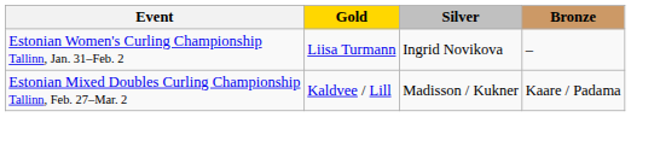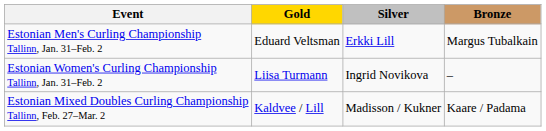 <table class="wikitable">
 <tr>
 <th>Event</th>
 <th style="background:gold">Gold</th>
 <th style="background:silver">Silver</th>
 <th style="background:#cc9966">Bronze</th>
+</tr>
+<tr>
+<td><a href='#'>Estonian Men's Curling Championship</a> <br> <small><a href='#'>Tallinn</a>, Jan. 31–Feb. 2</small></td>
+<td>Eduard Veltsman</td>
+<td><a href='#'>Erkki Lill</a></td>
+<td>Margus Tubalkain</td>
 </tr>
 <tr>
 <td><a href='#'>Estonian Women's Curling Championship</a> <br> <small><a href='#'>Tallinn</a>, Jan. 31–Feb. 2</small></td>
 <td><a href='#'>Liisa Turmann</a></td>
 <td>Ingrid Novikova</td>
 <td>–</td>
 </tr>
 <tr>
 <td><a href='#'>Estonian Mixed Doubles Curling Championship</a> <br> <small><a href='#'>Tallinn</a>, Feb. 27–Mar. 2</small></td>
 <td><a href='#'>Kaldvee</a> / <a href='#'>Lill</a></td>
 <td>Madisson / Kukner</td>
 <td>Kaare / Padama</td>
 </tr>
 </table>
